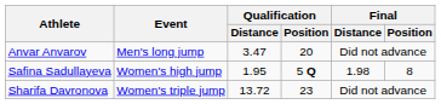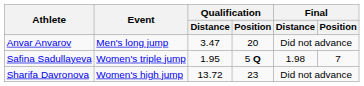 <table class=wikitable style="font-size:90%">
 <tr>
 <th rowspan="2">Athlete</th>
 <th rowspan="2">Event</th>
 <th colspan="2">Qualification</th>
 <th colspan="2">Final</th>
 </tr>
 <tr style="font-size:95%">
 <th>Distance</th>
 <th>Position</th>
 <th>Distance</th>
 <th>Position</th>
 </tr>
 <tr align=center>
 <td align=left><a href='#'>Anvar Anvarov</a></td>
 <td align=left><a href='#'>Men's long jump</a></td>
 <td>3.47</td>
 <td>20</td>
 <td Colspan=2>Did not advance</td>
 </tr>
 <tr align=center>
 <td align=left><a href='#'>Safina Sadullayeva</a></td>
-<td align=left><a href='#'>Women's high jump</a></td>
+<td align=left><a href='#'>Women's triple jump</a></td>
 <td>1.95</td>
 <td>5 <strong>Q</strong></td>
 <td>1.98</td>
-<td>8</td>
+<td>7</td>
 </tr>
 <tr align=center>
 <td align=left><a href='#'>Sharifa Davronova</a></td>
-<td align=left><a href='#'>Women's triple jump</a></td>
+<td align=left><a href='#'>Women's high jump</a></td>
 <td>13.72</td>
 <td>23</td>
 <td Colspan=2>Did not advance</td>
 </tr>
 </table>
